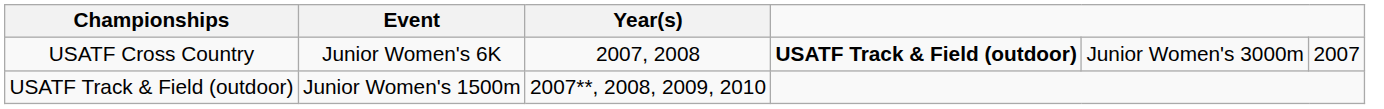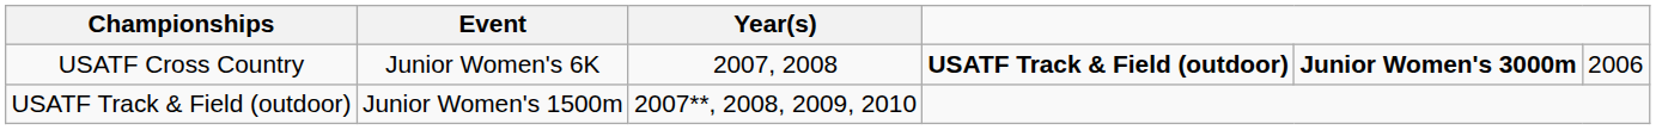 <table class=wikitable style="text-align:center">
 <tr>
 <th>Championships</th>
 <th>Event</th>
 <th>Year(s)</th>
 </tr>
 <tr>
 <td>USATF Cross Country</td>
 <td>Junior Women's 6K</td>
 <td>2007, 2008</td>
 <td><strong>USATF Track & Field (outdoor)</strong></td>
-<td>Junior Women's 3000m</td>
-<td>2007</td>
+<td><strong>Junior Women's 3000m</strong></td>
+<td>2006</td>
 </tr>
 <tr>
 <td>USATF Track & Field (outdoor)</td>
 <td>Junior Women's 1500m</td>
 <td>2007**, 2008, 2009, 2010</td>
 </tr>
 </table>
